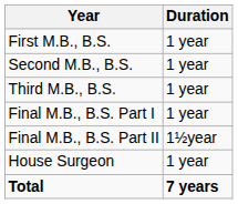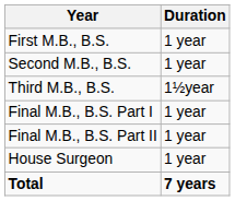 <table class="wikitable">
 <tr>
 <th>Year</th>
 <th>Duration</th>
 </tr>
 <tr>
 <td>First M.B., B.S.</td>
 <td>1 year</td>
 </tr>
 <tr>
 <td>Second M.B., B.S.</td>
 <td>1 year</td>
 </tr>
 <tr>
 <td>Third M.B., B.S.</td>
-<td>1 year</td>
+<td>1½year</td>
 </tr>
 <tr>
 <td>Final M.B., B.S. Part I</td>
 <td>1 year</td>
 </tr>
 <tr>
 <td>Final M.B., B.S. Part II</td>
-<td>1½year</td>
+<td>1 year</td>
 </tr>
 <tr>
 <td>House Surgeon</td>
 <td>1 year</td>
 </tr>
 <tr>
 <td><strong>Total</strong></td>
 <td><strong>7 years</strong></td>
 </tr>
 </table>
